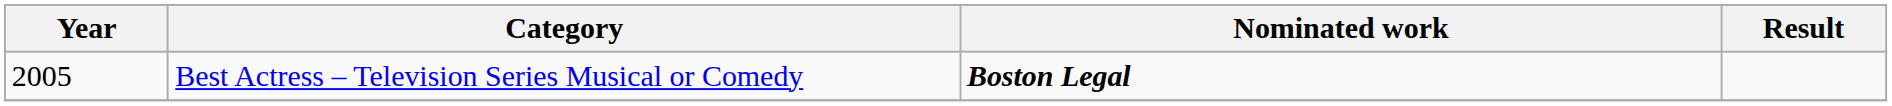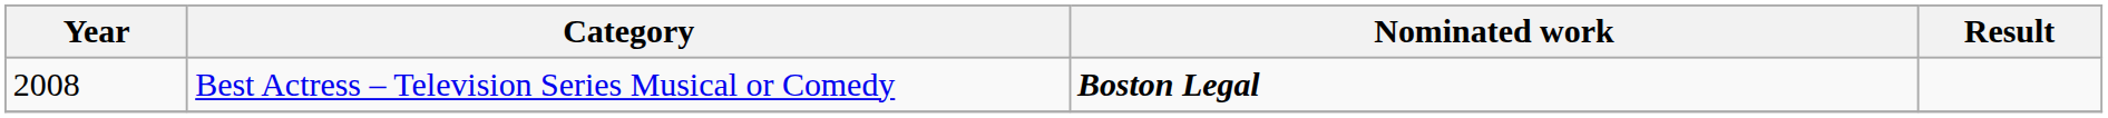 <table class=wikitable>
 <tr>
 <th scope="col" style="width:5em;">Year</th>
 <th scope="col" style="width:26em;">Category</th>
 <th scope="col" style="width:25em;">Nominated work</th>
 <th scope="col" style="width:5em;">Result</th>
 </tr>
 <tr>
-<td>2005</td>
+<td>2008</td>
 <td><a href='#'>Best Actress – Television Series Musical or Comedy</a></td>
 <td><strong><em>Boston Legal</em></strong></td>
 <td></td>
 </tr>
 <tr>
 </tr>
 </table>
